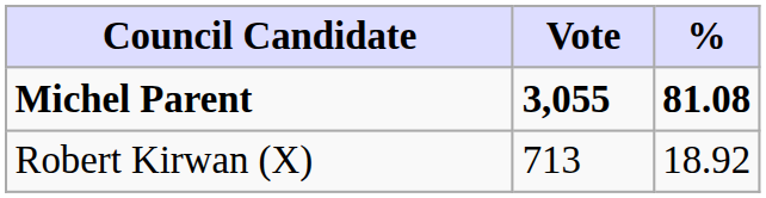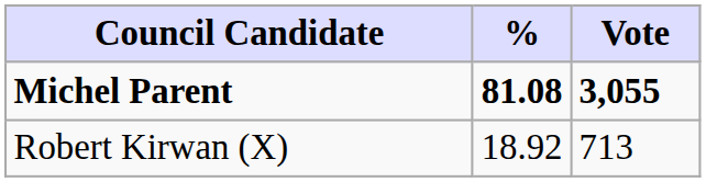 <table class="wikitable">
 <tr>
 <th style="background:#ddf; width:200px;">Council Candidate</th>
+<th style="background:#ddf; width:30px;">%</th>
 <th style="background:#ddf; width:50px;">Vote</th>
-<th style="background:#ddf; width:30px;">%</th>
 </tr>
 <tr>
 <td><strong>Michel Parent</strong></td>
+<td><strong>81.08</strong></td>
 <td><strong>3,055</strong></td>
-<td><strong>81.08</strong></td>
 </tr>
 <tr>
 <td>Robert Kirwan (X)</td>
+<td>18.92</td>
 <td>713</td>
-<td>18.92</td>
 </tr>
 </table>
